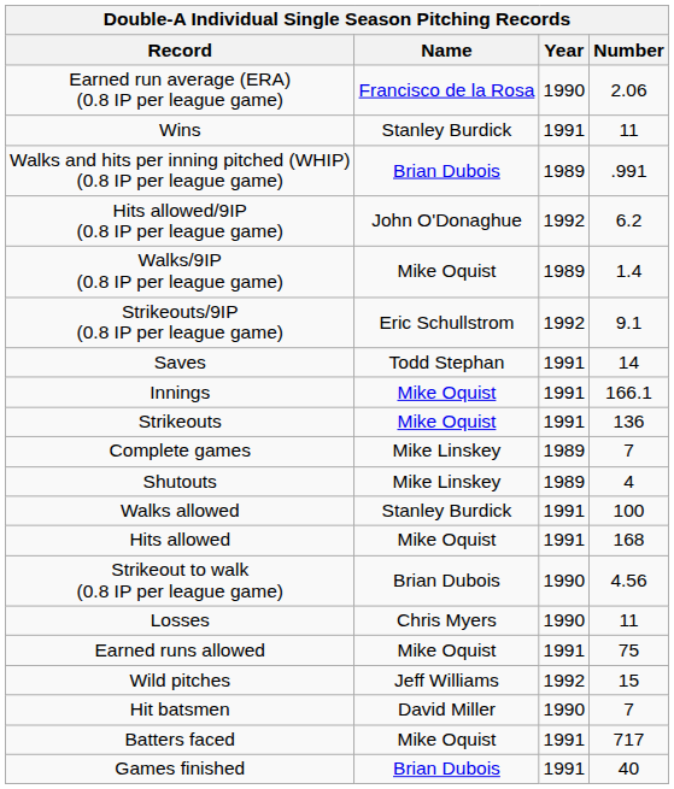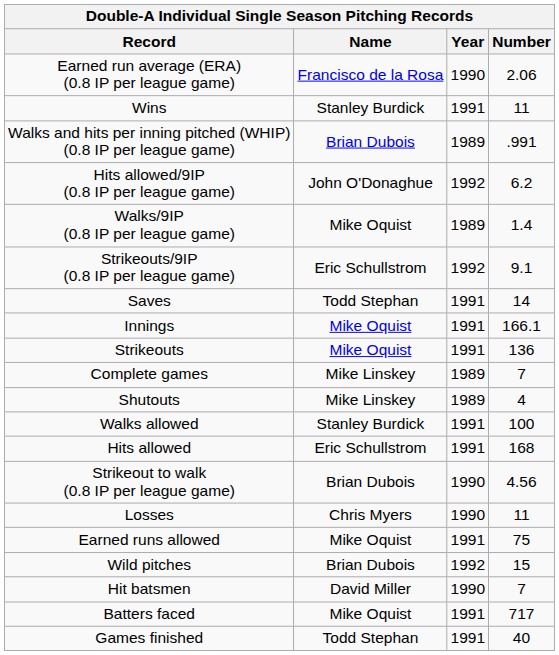 <table class="wikitable collapsible collapsed" style="text-align:center;">
 <tr style="font-weight:bold; background:#ddd;"|>
 <th colspan="4">Double-A Individual Single Season Pitching Records</th>
 </tr>
 <tr>
 <th>Record</th>
 <th>Name</th>
 <th>Year</th>
 <th>Number</th>
 </tr>
 <tr>
 <td>Earned run average (ERA) <br> (0.8 IP per league game)</td>
 <td><a href='#'>Francisco de la Rosa</a></td>
 <td>1990</td>
 <td>2.06</td>
 </tr>
 <tr>
 <td>Wins</td>
 <td>Stanley Burdick</td>
 <td>1991</td>
 <td>11</td>
 </tr>
 <tr>
 <td>Walks and hits per inning pitched (WHIP) <br> (0.8 IP per league game)</td>
 <td><a href='#'>Brian Dubois</a></td>
 <td>1989</td>
 <td>.991</td>
 </tr>
 <tr>
 <td>Hits allowed/9IP <br> (0.8 IP per league game)</td>
 <td>John O'Donaghue</td>
 <td>1992</td>
 <td>6.2</td>
 </tr>
 <tr>
 <td>Walks/9IP <br> (0.8 IP per league game)</td>
 <td>Mike Oquist</td>
 <td>1989</td>
 <td>1.4</td>
 </tr>
 <tr>
 <td>Strikeouts/9IP <br> (0.8 IP per league game)</td>
 <td>Eric Schullstrom</td>
 <td>1992</td>
 <td>9.1</td>
 </tr>
 <tr>
 <td>Saves</td>
 <td>Todd Stephan</td>
 <td>1991</td>
 <td>14</td>
 </tr>
 <tr>
 <td>Innings</td>
 <td><a href='#'>Mike Oquist</a></td>
 <td>1991</td>
 <td>166.1</td>
 </tr>
 <tr>
 <td>Strikeouts</td>
 <td><a href='#'>Mike Oquist</a></td>
 <td>1991</td>
 <td>136</td>
 </tr>
 <tr>
 <td>Complete games</td>
 <td>Mike Linskey</td>
 <td>1989</td>
 <td>7</td>
 </tr>
 <tr>
 <td>Shutouts</td>
 <td>Mike Linskey</td>
 <td>1989</td>
 <td>4</td>
 </tr>
 <tr>
 <td>Walks allowed</td>
 <td>Stanley Burdick</td>
 <td>1991</td>
 <td>100</td>
 </tr>
 <tr>
 <td>Hits allowed</td>
-<td>Mike Oquist</td>
+<td>Eric Schullstrom</td>
 <td>1991</td>
 <td>168</td>
 </tr>
 <tr>
 <td>Strikeout to walk <br> (0.8 IP per league game)</td>
 <td>Brian Dubois</td>
 <td>1990</td>
 <td>4.56</td>
 </tr>
 <tr>
 <td>Losses</td>
 <td>Chris Myers</td>
 <td>1990</td>
 <td>11</td>
 </tr>
 <tr>
 <td>Earned runs allowed</td>
 <td>Mike Oquist</td>
 <td>1991</td>
 <td>75</td>
 </tr>
 <tr>
 <td>Wild pitches</td>
-<td>Jeff Williams</td>
+<td>Brian Dubois</td>
 <td>1992</td>
 <td>15</td>
 </tr>
 <tr>
 <td>Hit batsmen</td>
 <td>David Miller</td>
 <td>1990</td>
 <td>7</td>
 </tr>
 <tr>
 <td>Batters faced</td>
 <td>Mike Oquist</td>
 <td>1991</td>
 <td>717</td>
 </tr>
 <tr>
 <td>Games finished</td>
-<td><a href='#'>Brian Dubois</a></td>
+<td>Todd Stephan</td>
 <td>1991</td>
 <td>40</td>
 </tr>
 </table>
